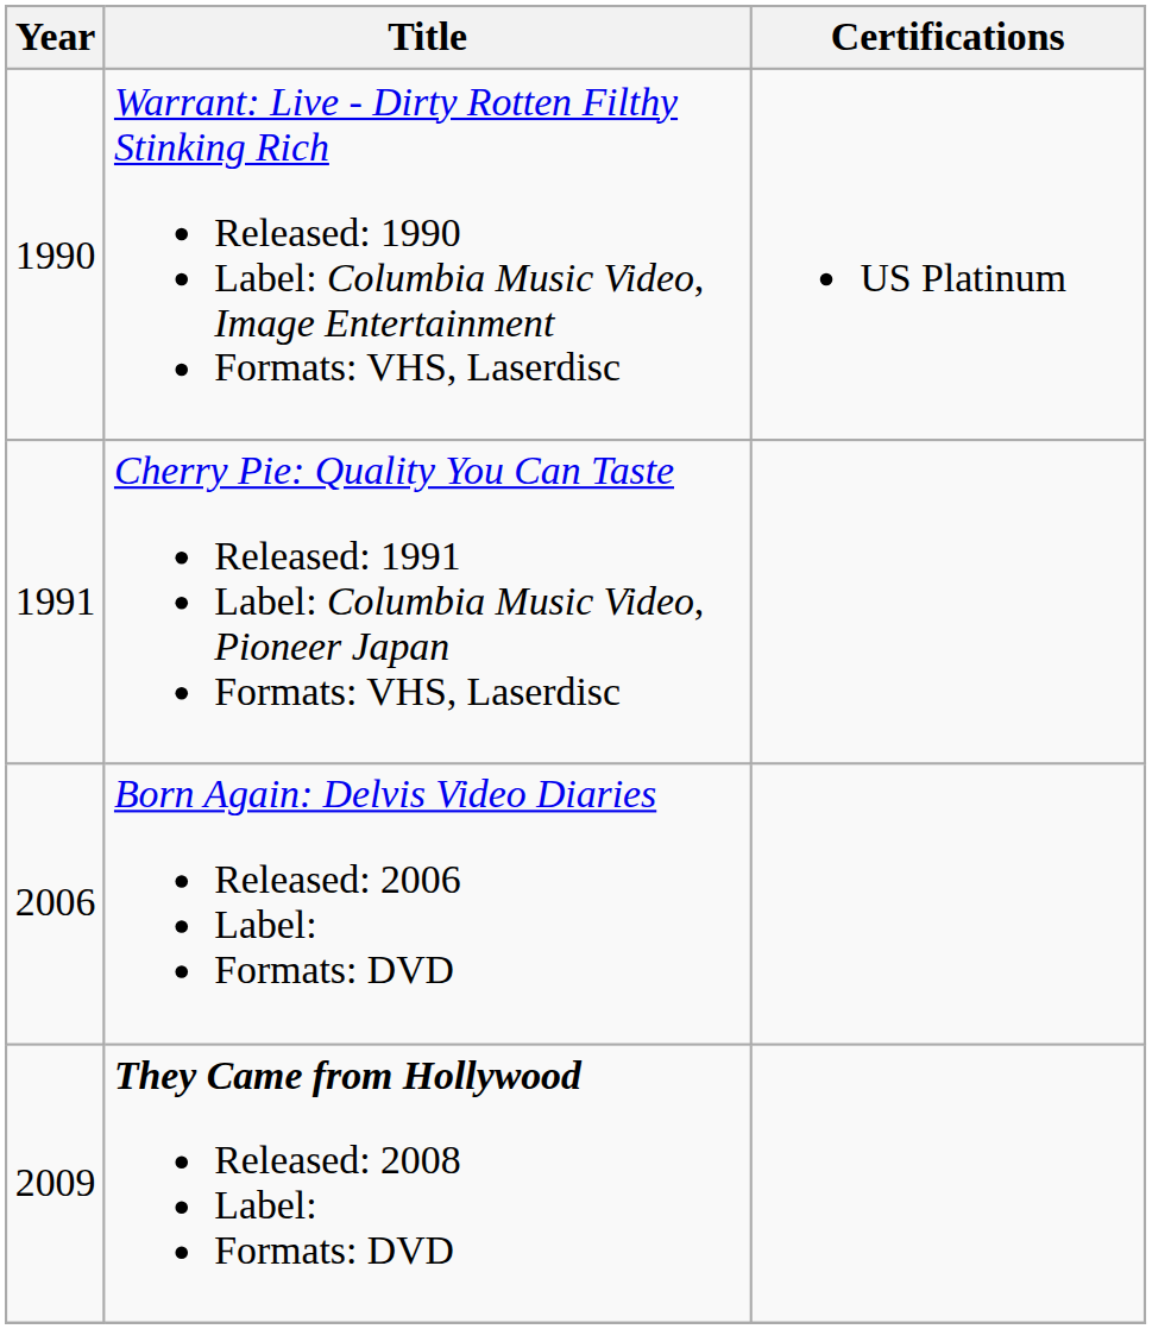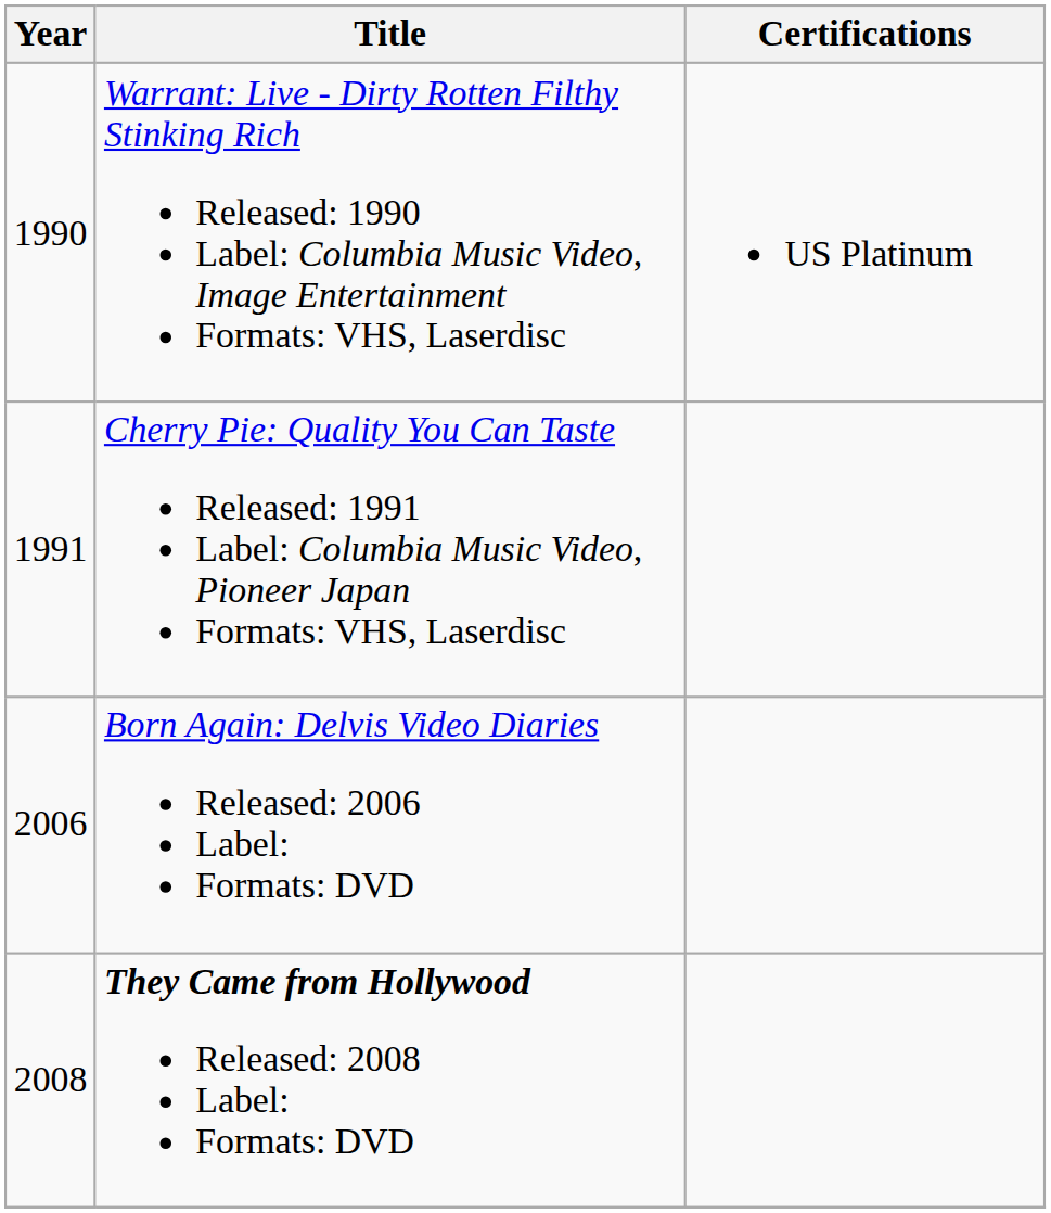 <table class="wikitable" style="text-align:center;">
 <tr>
 <th>Year</th>
 <th style="width:250px;">Title</th>
 <th style="width:150px;">Certifications</th>
 </tr>
 <tr>
 <td>1990</td>
 <td align=left><em><a href='#'>Warrant: Live - Dirty Rotten Filthy Stinking Rich</a></em><br><ul><li>Released: 1990</li><li>Label: <em>Columbia Music Video</em>, <em>Image Entertainment</em></li><li>Formats: VHS, Laserdisc</li></ul></td>
 <td align="left"><br><ul><li>US Platinum</li></ul></td>
 </tr>
 <tr>
 <td>1991</td>
 <td align=left><em><a href='#'>Cherry Pie: Quality You Can Taste</a></em><br><ul><li>Released: 1991</li><li>Label: <em>Columbia Music Video</em>, <em>Pioneer Japan</em></li><li>Formats: VHS, Laserdisc</li></ul></td>
 <td align="left"></td>
 </tr>
 <tr>
 <td>2006</td>
 <td align=left><em><a href='#'>Born Again: Delvis Video Diaries</a></em><br><ul><li>Released: 2006</li><li>Label:</li><li>Formats: DVD</li></ul></td>
 <td align="left"></td>
 </tr>
 <tr>
-<td>2009</td>
+<td>2008</td>
 <td align=left><strong><em>They Came from Hollywood</em></strong><br><ul><li>Released: 2008</li><li>Label:</li><li>Formats: DVD</li></ul></td>
 <td align="left"></td>
 </tr>
 <tr>
 </tr>
 </table>
